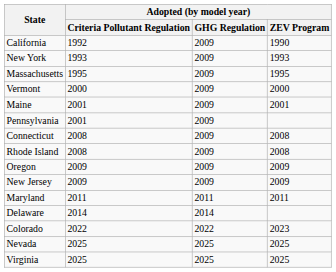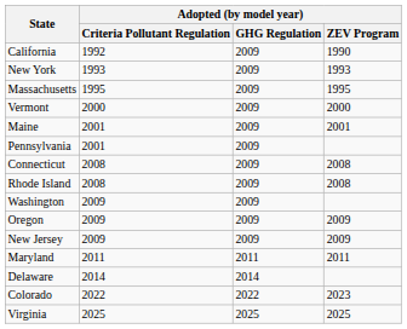 <table class="wikitable">
 <tr>
 <th rowspan="2">State</th>
 <th colspan="3">Adopted (by model year)</th>
 </tr>
 <tr>
 <th>Criteria Pollutant Regulation</th>
 <th>GHG Regulation</th>
 <th>ZEV Program</th>
 </tr>
 <tr>
 <td>California</td>
 <td>1992</td>
 <td>2009</td>
 <td>1990</td>
 </tr>
 <tr>
 <td>New York</td>
 <td>1993</td>
 <td>2009</td>
 <td>1993</td>
 </tr>
 <tr>
 <td>Massachusetts</td>
 <td>1995</td>
 <td>2009</td>
 <td>1995</td>
 </tr>
 <tr>
 <td>Vermont</td>
 <td>2000</td>
 <td>2009</td>
 <td>2000</td>
 </tr>
 <tr>
 <td>Maine</td>
 <td>2001</td>
 <td>2009</td>
 <td>2001</td>
 </tr>
 <tr>
 <td>Pennsylvania</td>
 <td>2001</td>
 <td>2009</td>
 <td></td>
 </tr>
 <tr>
 <td>Connecticut</td>
 <td>2008</td>
 <td>2009</td>
 <td>2008</td>
 </tr>
 <tr>
 <td>Rhode Island</td>
 <td>2008</td>
 <td>2009</td>
 <td>2008</td>
 </tr>
 <tr>
+<td>Washington</td>
+<td>2009</td>
+<td>2009</td>
+<td></td>
+</tr>
+<tr>
 <td>Oregon</td>
 <td>2009</td>
 <td>2009</td>
 <td>2009</td>
 </tr>
 <tr>
 <td>New Jersey</td>
 <td>2009</td>
 <td>2009</td>
 <td>2009</td>
 </tr>
 <tr>
 <td>Maryland</td>
 <td>2011</td>
 <td>2011</td>
 <td>2011</td>
 </tr>
 <tr>
 <td>Delaware</td>
 <td>2014</td>
 <td>2014</td>
 <td></td>
 </tr>
 <tr>
 <td>Colorado</td>
 <td>2022</td>
 <td>2022</td>
 <td>2023</td>
 </tr>
 <tr>
-<td>Nevada</td>
-<td>2025</td>
-<td>2025</td>
-<td>2025</td>
-</tr>
-<tr>
 <td>Virginia</td>
 <td>2025</td>
 <td>2025</td>
 <td>2025</td>
 </tr>
 </table>
